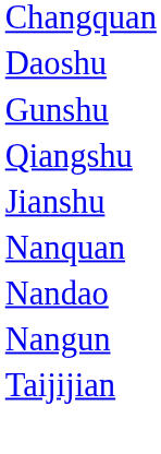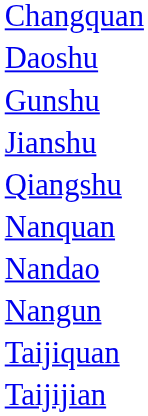 <table>
 <tr>
 <td><a href='#'>Changquan</a></td>
 <td></td>
 <td></td>
 <td></td>
 </tr>
 <tr>
 <td><a href='#'>Daoshu</a></td>
 <td></td>
 <td></td>
 <td></td>
 </tr>
 <tr>
 <td><a href='#'>Gunshu</a></td>
 <td></td>
 <td></td>
 <td></td>
 </tr>
 <tr>
-<td><a href='#'>Qiangshu</a></td>
+<td><a href='#'>Jianshu</a></td>
 <td></td>
 <td></td>
 <td></td>
 </tr>
 <tr>
-<td><a href='#'>Jianshu</a></td>
+<td><a href='#'>Qiangshu</a></td>
 <td></td>
 <td></td>
 <td></td>
 </tr>
 <tr>
 <td><a href='#'>Nanquan</a></td>
 <td></td>
 <td></td>
 <td><br></td>
 </tr>
 <tr>
 <td><a href='#'>Nandao</a></td>
 <td></td>
 <td></td>
 <td><br></td>
 </tr>
 <tr>
 <td><a href='#'>Nangun</a></td>
 <td></td>
 <td></td>
 <td></td>
 </tr>
 <tr>
+<td><a href='#'>Taijiquan</a></td>
+<td></td>
+<td></td>
+<td></td>
+</tr>
+<tr>
 <td><a href='#'>Taijijian</a></td>
 <td></td>
 <td></td>
 <td></td>
 </tr>
 </table>
